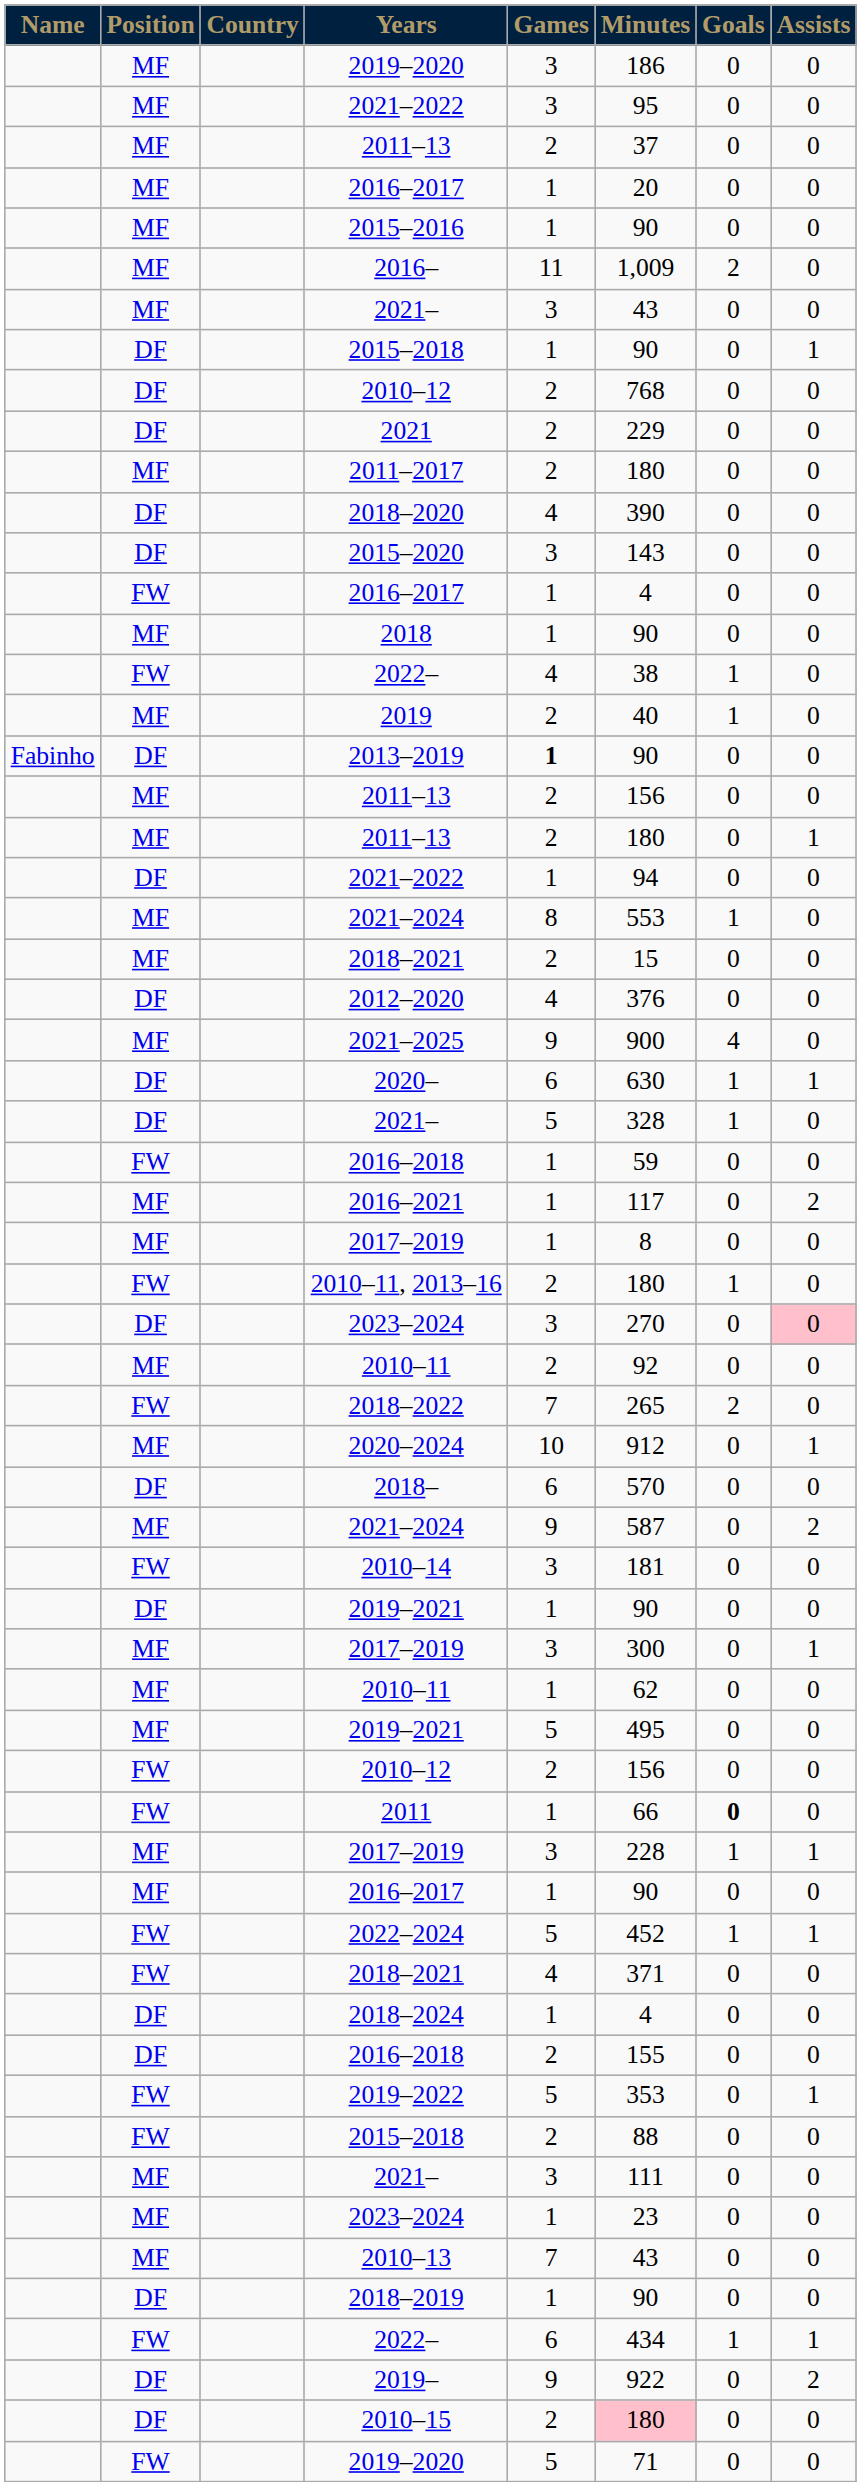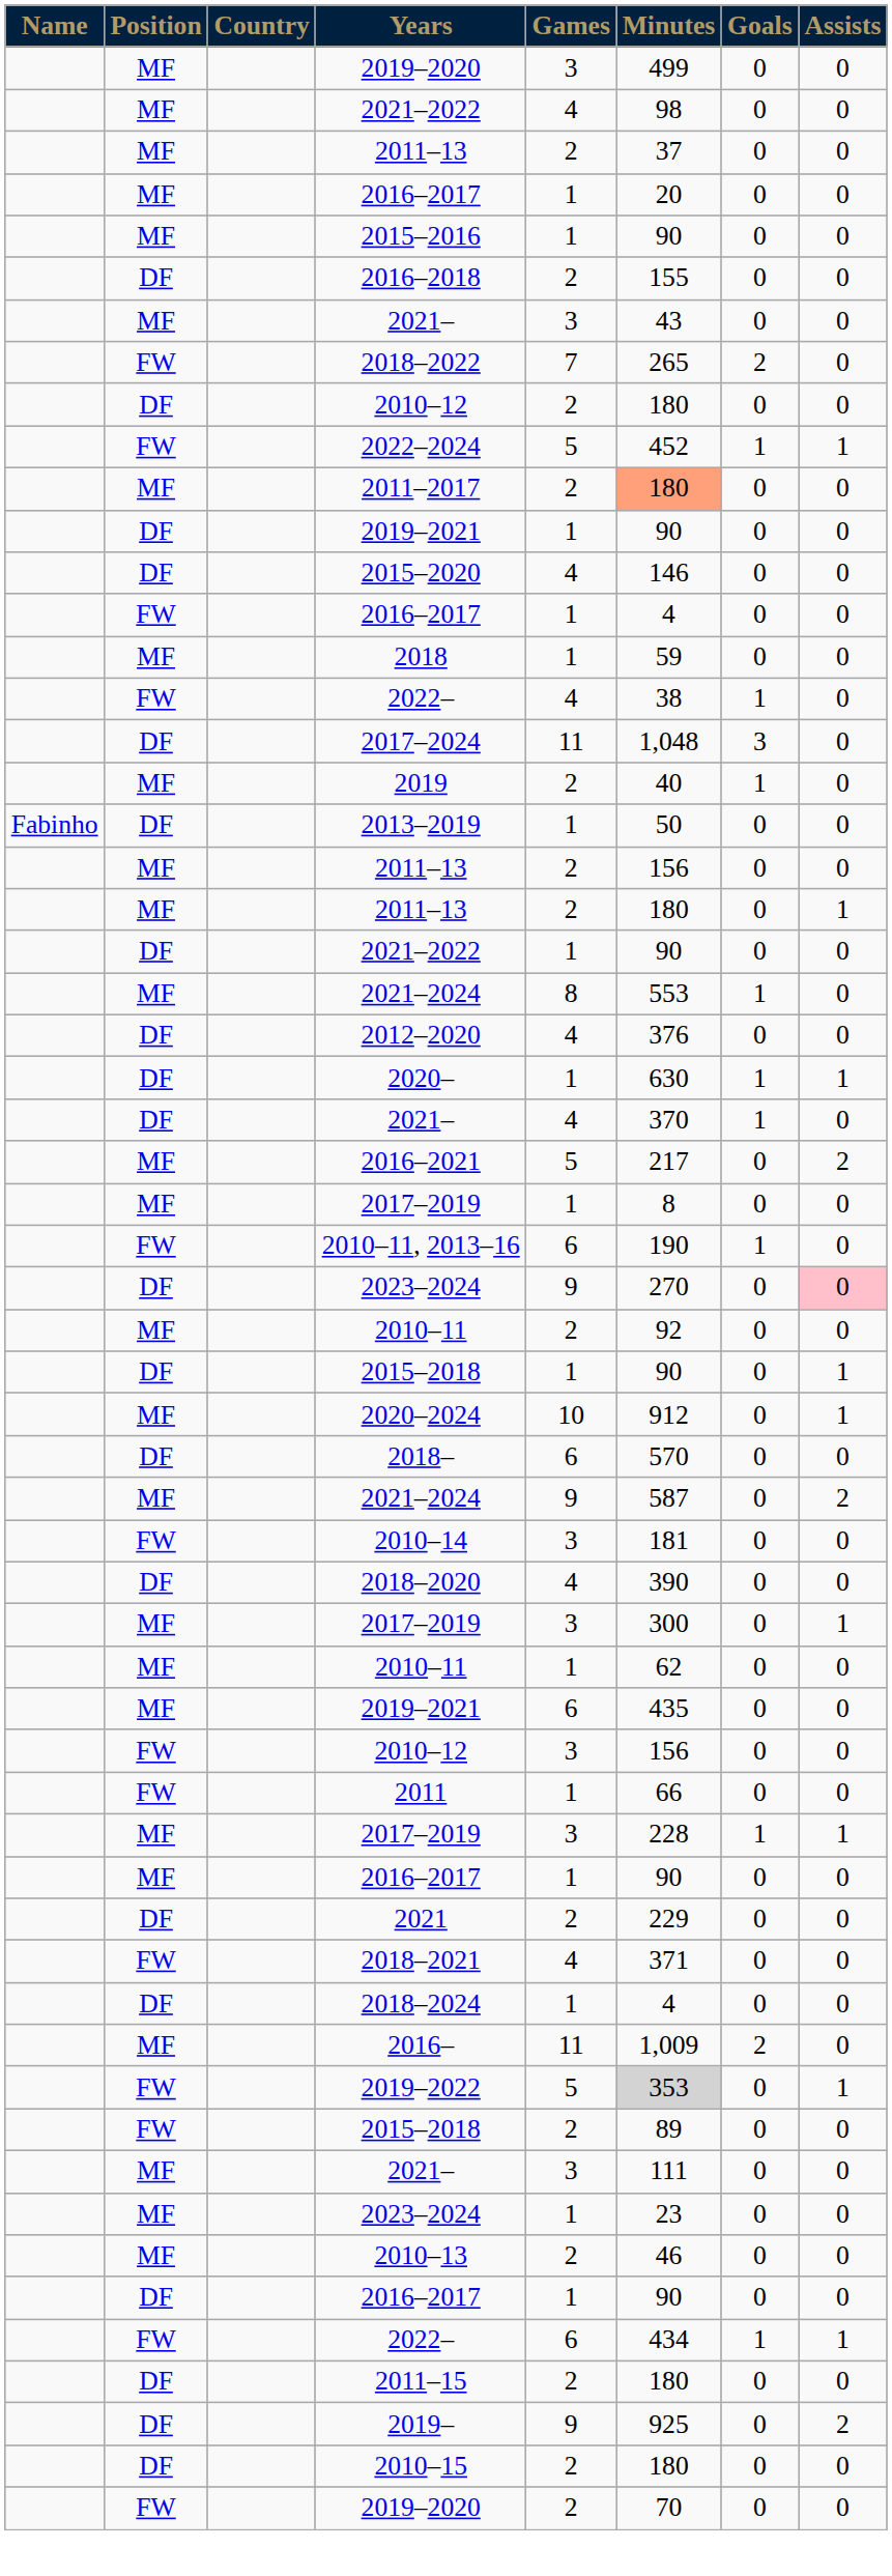 <table class="wikitable sortable" style="text-align:center;">
 <tr>
 <th style="background:#002040; color:#B19B69;" scope="col">Name</th>
 <th style="background:#002040; color:#B19B69;" scope="col">Position</th>
 <th style="background:#002040; color:#B19B69;" scope="col">Country</th>
 <th style="background:#002040; color:#B19B69;" scope="col">Years</th>
 <th style="background:#002040; color:#B19B69;" scope="col">Games</th>
 <th style="background:#002040; color:#B19B69;" scope="col">Minutes</th>
 <th style="background:#002040; color:#B19B69;" scope="col">Goals</th>
 <th style="background:#002040; color:#B19B69;" scope="col">Assists</th>
 </tr>
 <tr>
 <td align=left></td>
 <td><a href='#'>MF</a></td>
 <td align=left></td>
 <td><a href='#'>2019</a>–<a href='#'>2020</a></td>
 <td>3</td>
-<td>186</td>
+<td>499</td>
 <td>0</td>
 <td>0</td>
 </tr>
 <tr>
 <td align=left></td>
 <td><a href='#'>MF</a></td>
 <td align=left></td>
 <td><a href='#'>2021</a>–<a href='#'>2022</a></td>
-<td>3</td>
-<td>95</td>
+<td>4</td>
+<td>98</td>
 <td>0</td>
 <td>0</td>
 </tr>
 <tr>
 <td align=left></td>
 <td><a href='#'>MF</a></td>
 <td align=left></td>
 <td><a href='#'>2011</a>–<a href='#'>13</a></td>
 <td>2</td>
 <td>37</td>
 <td>0</td>
 <td>0</td>
 </tr>
 <tr>
 <td align=left></td>
 <td><a href='#'>MF</a></td>
 <td align=left></td>
 <td><a href='#'>2016</a>–<a href='#'>2017</a></td>
 <td>1</td>
 <td>20</td>
 <td>0</td>
 <td>0</td>
 </tr>
 <tr>
 <td align=left></td>
 <td><a href='#'>MF</a></td>
 <td align=left></td>
 <td><a href='#'>2015</a>–<a href='#'>2016</a></td>
 <td>1</td>
 <td>90</td>
 <td>0</td>
 <td>0</td>
 </tr>
 <tr>
 <td align=left></td>
-<td><a href='#'>MF</a></td>
+<td><a href='#'>DF</a></td>
 <td align=left></td>
-<td><a href='#'>2016</a>–</td>
-<td>11</td>
-<td>1,009</td>
+<td><a href='#'>2016</a>–<a href='#'>2018</a></td>
 <td>2</td>
+<td>155</td>
+<td>0</td>
 <td>0</td>
 </tr>
 <tr>
 <td align=left></td>
 <td><a href='#'>MF</a></td>
 <td align=left></td>
 <td><a href='#'>2021</a>–</td>
 <td>3</td>
 <td>43</td>
 <td>0</td>
 <td>0</td>
 </tr>
 <tr>
 <td align=left></td>
-<td><a href='#'>DF</a></td>
+<td><a href='#'>FW</a></td>
 <td align=left></td>
-<td><a href='#'>2015</a>–<a href='#'>2018</a></td>
-<td>1</td>
-<td>90</td>
+<td><a href='#'>2018</a>–<a href='#'>2022</a></td>
+<td>7</td>
+<td>265</td>
+<td>2</td>
 <td>0</td>
-<td>1</td>
 </tr>
 <tr>
 <td align=left></td>
 <td><a href='#'>DF</a></td>
 <td align=left></td>
 <td><a href='#'>2010</a>–<a href='#'>12</a></td>
 <td>2</td>
-<td>768</td>
+<td>180</td>
+<td>0</td>
+<td>0</td>
+</tr>
+<tr>
+<td align=left></td>
+<td><a href='#'>FW</a></td>
+<td align=left></td>
+<td><a href='#'>2022</a>–<a href='#'>2024</a></td>
+<td>5</td>
+<td>452</td>
+<td>1</td>
+<td>1</td>
+</tr>
+<tr>
+<td align=left></td>
+<td><a href='#'>MF</a></td>
+<td align=left></td>
+<td><a href='#'>2011</a>–<a href='#'>2017</a></td>
+<td>2</td>
+<td style="background: lightsalmon;">180</td>
 <td>0</td>
 <td>0</td>
 </tr>
 <tr>
 <td align=left></td>
 <td><a href='#'>DF</a></td>
 <td align=left></td>
-<td><a href='#'>2021</a></td>
-<td>2</td>
-<td>229</td>
-<td>0</td>
-<td>0</td>
-</tr>
-<tr>
-<td align=left></td>
-<td><a href='#'>MF</a></td>
-<td align=left></td>
-<td><a href='#'>2011</a>–<a href='#'>2017</a></td>
-<td>2</td>
-<td>180</td>
-<td>0</td>
-<td>0</td>
-</tr>
-<tr>
-<td align=left></td>
-<td><a href='#'>DF</a></td>
-<td align=left></td>
-<td><a href='#'>2018</a>–<a href='#'>2020</a></td>
-<td>4</td>
-<td>390</td>
+<td><a href='#'>2019</a>–<a href='#'>2021</a></td>
+<td>1</td>
+<td>90</td>
 <td>0</td>
 <td>0</td>
 </tr>
 <tr>
 <td align=left></td>
 <td><a href='#'>DF</a></td>
 <td align=left></td>
 <td><a href='#'>2015</a>–<a href='#'>2020</a></td>
-<td>3</td>
-<td>143</td>
+<td>4</td>
+<td>146</td>
 <td>0</td>
 <td>0</td>
 </tr>
 <tr>
 <td align=left></td>
 <td><a href='#'>FW</a></td>
 <td align=left></td>
 <td><a href='#'>2016</a>–<a href='#'>2017</a></td>
 <td>1</td>
 <td>4</td>
 <td>0</td>
 <td>0</td>
 </tr>
 <tr>
 <td align=left></td>
 <td><a href='#'>MF</a></td>
 <td align=left></td>
 <td><a href='#'>2018</a></td>
 <td>1</td>
-<td>90</td>
+<td>59</td>
 <td>0</td>
 <td>0</td>
 </tr>
 <tr>
 <td align=left></td>
 <td><a href='#'>FW</a></td>
 <td align=left></td>
 <td><a href='#'>2022</a>–</td>
 <td>4</td>
 <td>38</td>
 <td>1</td>
+<td>0</td>
+</tr>
+<tr>
+<td align=left></td>
+<td><a href='#'>DF</a></td>
+<td align=left></td>
+<td><a href='#'>2017</a>–<a href='#'>2024</a></td>
+<td>11</td>
+<td>1,048</td>
+<td>3</td>
 <td>0</td>
 </tr>
 <tr>
 <td align=left></td>
 <td><a href='#'>MF</a></td>
 <td align=left></td>
 <td><a href='#'>2019</a></td>
 <td>2</td>
 <td>40</td>
 <td>1</td>
 <td>0</td>
 </tr>
 <tr>
 <td align=left><a href='#'>Fabinho</a></td>
 <td><a href='#'>DF</a></td>
 <td align=left></td>
 <td><a href='#'>2013</a>–<a href='#'>2019</a></td>
-<td><strong>1</strong></td>
-<td>90</td>
+<td>1</td>
+<td>50</td>
 <td>0</td>
 <td>0</td>
 </tr>
 <tr>
 <td align=left></td>
 <td><a href='#'>MF</a></td>
 <td align=left></td>
 <td><a href='#'>2011</a>–<a href='#'>13</a></td>
 <td>2</td>
 <td>156</td>
 <td>0</td>
 <td>0</td>
 </tr>
 <tr>
 <td align=left></td>
 <td><a href='#'>MF</a></td>
 <td align=left></td>
 <td><a href='#'>2011</a>–<a href='#'>13</a></td>
 <td>2</td>
 <td>180</td>
 <td>0</td>
 <td>1</td>
 </tr>
 <tr>
 <td align=left></td>
 <td><a href='#'>DF</a></td>
 <td align=left></td>
 <td><a href='#'>2021</a>–<a href='#'>2022</a></td>
 <td>1</td>
-<td>94</td>
+<td>90</td>
 <td>0</td>
 <td>0</td>
 </tr>
 <tr>
 <td align=left></td>
 <td><a href='#'>MF</a></td>
 <td align=left></td>
 <td><a href='#'>2021</a>–<a href='#'>2024</a></td>
 <td>8</td>
 <td>553</td>
 <td>1</td>
 <td>0</td>
 </tr>
 <tr>
 <td align=left></td>
-<td><a href='#'>MF</a></td>
-<td align=left></td>
-<td><a href='#'>2018</a>–<a href='#'>2021</a></td>
-<td>2</td>
-<td>15</td>
-<td>0</td>
-<td>0</td>
-</tr>
-<tr>
-<td align=left></td>
 <td><a href='#'>DF</a></td>
 <td align=left></td>
 <td><a href='#'>2012</a>–<a href='#'>2020</a></td>
 <td>4</td>
 <td>376</td>
 <td>0</td>
 <td>0</td>
 </tr>
 <tr>
 <td align=left></td>
-<td><a href='#'>MF</a></td>
-<td align=left></td>
-<td><a href='#'>2021</a>–<a href='#'>2025</a></td>
-<td>9</td>
-<td>900</td>
-<td>4</td>
-<td>0</td>
-</tr>
-<tr>
-<td align=left></td>
 <td><a href='#'>DF</a></td>
 <td align=left></td>
 <td><a href='#'>2020</a>–</td>
-<td>6</td>
+<td>1</td>
 <td>630</td>
 <td>1</td>
 <td>1</td>
 </tr>
 <tr>
 <td align=left></td>
 <td><a href='#'>DF</a></td>
 <td align=left></td>
 <td><a href='#'>2021</a>–</td>
-<td>5</td>
-<td>328</td>
+<td>4</td>
+<td>370</td>
 <td>1</td>
-<td>0</td>
-</tr>
-<tr>
-<td align=left></td>
-<td><a href='#'>FW</a></td>
-<td align=left></td>
-<td><a href='#'>2016</a>–<a href='#'>2018</a></td>
-<td>1</td>
-<td>59</td>
-<td>0</td>
 <td>0</td>
 </tr>
 <tr>
 <td align=left></td>
 <td><a href='#'>MF</a></td>
 <td align=left></td>
 <td><a href='#'>2016</a>–<a href='#'>2021</a></td>
-<td>1</td>
-<td>117</td>
+<td>5</td>
+<td>217</td>
 <td>0</td>
 <td>2</td>
 </tr>
 <tr>
 <td align=left></td>
 <td><a href='#'>MF</a></td>
 <td align=left></td>
 <td><a href='#'>2017</a>–<a href='#'>2019</a></td>
 <td>1</td>
 <td>8</td>
 <td>0</td>
 <td>0</td>
 </tr>
 <tr>
 <td align=left></td>
 <td><a href='#'>FW</a></td>
 <td align=left></td>
 <td><a href='#'>2010</a>–<a href='#'>11</a>, <a href='#'>2013</a>–<a href='#'>16</a></td>
-<td>2</td>
-<td>180</td>
+<td>6</td>
+<td>190</td>
 <td>1</td>
 <td>0</td>
 </tr>
 <tr>
 <td align=left></td>
 <td><a href='#'>DF</a></td>
 <td align=left></td>
 <td><a href='#'>2023</a>–<a href='#'>2024</a></td>
-<td>3</td>
+<td>9</td>
 <td>270</td>
 <td>0</td>
 <td style="background: pink;">0</td>
 </tr>
 <tr>
 <td align=left></td>
 <td><a href='#'>MF</a></td>
 <td align=left></td>
 <td><a href='#'>2010</a>–<a href='#'>11</a></td>
 <td>2</td>
 <td>92</td>
 <td>0</td>
 <td>0</td>
 </tr>
 <tr>
 <td align=left></td>
-<td><a href='#'>FW</a></td>
+<td><a href='#'>DF</a></td>
 <td align=left></td>
-<td><a href='#'>2018</a>–<a href='#'>2022</a></td>
-<td>7</td>
-<td>265</td>
-<td>2</td>
+<td><a href='#'>2015</a>–<a href='#'>2018</a></td>
+<td>1</td>
+<td>90</td>
 <td>0</td>
+<td>1</td>
 </tr>
 <tr>
 <td align=left></td>
 <td><a href='#'>MF</a></td>
 <td align=left></td>
 <td><a href='#'>2020</a>–<a href='#'>2024</a></td>
 <td>10</td>
 <td>912</td>
 <td>0</td>
 <td>1</td>
 </tr>
 <tr>
 <td align=left></td>
 <td><a href='#'>DF</a></td>
 <td align=left></td>
 <td><a href='#'>2018</a>–</td>
 <td>6</td>
 <td>570</td>
 <td>0</td>
 <td>0</td>
 </tr>
 <tr>
 <td align=left></td>
 <td><a href='#'>MF</a></td>
 <td align=left></td>
 <td><a href='#'>2021</a>–<a href='#'>2024</a></td>
 <td>9</td>
 <td>587</td>
 <td>0</td>
 <td>2</td>
 </tr>
 <tr>
 <td align=left></td>
 <td><a href='#'>FW</a></td>
 <td align=left></td>
 <td><a href='#'>2010</a>–<a href='#'>14</a></td>
 <td>3</td>
 <td>181</td>
 <td>0</td>
 <td>0</td>
 </tr>
 <tr>
 <td align=left></td>
 <td><a href='#'>DF</a></td>
 <td align=left></td>
-<td><a href='#'>2019</a>–<a href='#'>2021</a></td>
-<td>1</td>
-<td>90</td>
+<td><a href='#'>2018</a>–<a href='#'>2020</a></td>
+<td>4</td>
+<td>390</td>
 <td>0</td>
 <td>0</td>
 </tr>
 <tr>
 <td align=left></td>
 <td><a href='#'>MF</a></td>
 <td align=left></td>
 <td><a href='#'>2017</a>–<a href='#'>2019</a></td>
 <td>3</td>
 <td>300</td>
 <td>0</td>
 <td>1</td>
 </tr>
 <tr>
 <td align=left></td>
 <td><a href='#'>MF</a></td>
 <td align=left></td>
 <td><a href='#'>2010</a>–<a href='#'>11</a></td>
 <td>1</td>
 <td>62</td>
 <td>0</td>
 <td>0</td>
 </tr>
 <tr>
 <td align=left></td>
 <td><a href='#'>MF</a></td>
 <td align=left></td>
 <td><a href='#'>2019</a>–<a href='#'>2021</a></td>
-<td>5</td>
-<td>495</td>
+<td>6</td>
+<td>435</td>
 <td>0</td>
 <td>0</td>
 </tr>
 <tr>
 <td align=left></td>
 <td><a href='#'>FW</a></td>
 <td align=left></td>
 <td><a href='#'>2010</a>–<a href='#'>12</a></td>
-<td>2</td>
+<td>3</td>
 <td>156</td>
 <td>0</td>
 <td>0</td>
 </tr>
 <tr>
 <td align=left></td>
 <td><a href='#'>FW</a></td>
 <td align=left></td>
 <td><a href='#'>2011</a></td>
 <td>1</td>
 <td>66</td>
-<td><strong>0</strong></td>
+<td>0</td>
 <td>0</td>
 </tr>
 <tr>
 <td align=left></td>
 <td><a href='#'>MF</a></td>
 <td align=left></td>
 <td><a href='#'>2017</a>–<a href='#'>2019</a></td>
 <td>3</td>
 <td>228</td>
 <td>1</td>
 <td>1</td>
 </tr>
 <tr>
 <td align=left></td>
 <td><a href='#'>MF</a></td>
 <td align=left></td>
 <td><a href='#'>2016</a>–<a href='#'>2017</a></td>
 <td>1</td>
 <td>90</td>
 <td>0</td>
 <td>0</td>
 </tr>
 <tr>
 <td align=left></td>
-<td><a href='#'>FW</a></td>
+<td><a href='#'>DF</a></td>
 <td align=left></td>
-<td><a href='#'>2022</a>–<a href='#'>2024</a></td>
-<td>5</td>
-<td>452</td>
-<td>1</td>
-<td>1</td>
+<td><a href='#'>2021</a></td>
+<td>2</td>
+<td>229</td>
+<td>0</td>
+<td>0</td>
 </tr>
 <tr>
 <td align=left></td>
 <td><a href='#'>FW</a></td>
 <td align=left></td>
 <td><a href='#'>2018</a>–<a href='#'>2021</a></td>
 <td>4</td>
 <td>371</td>
 <td>0</td>
 <td>0</td>
 </tr>
 <tr>
 <td align=left></td>
 <td><a href='#'>DF</a></td>
 <td align=left></td>
 <td><a href='#'>2018</a>–<a href='#'>2024</a></td>
 <td>1</td>
 <td>4</td>
 <td>0</td>
 <td>0</td>
 </tr>
 <tr>
 <td align=left></td>
-<td><a href='#'>DF</a></td>
+<td><a href='#'>MF</a></td>
 <td align=left></td>
-<td><a href='#'>2016</a>–<a href='#'>2018</a></td>
+<td><a href='#'>2016</a>–</td>
+<td>11</td>
+<td>1,009</td>
 <td>2</td>
-<td>155</td>
-<td>0</td>
 <td>0</td>
 </tr>
 <tr>
 <td align=left></td>
 <td><a href='#'>FW</a></td>
 <td align=left></td>
 <td><a href='#'>2019</a>–<a href='#'>2022</a></td>
 <td>5</td>
-<td>353</td>
+<td style="background: lightgrey;">353</td>
 <td>0</td>
 <td>1</td>
 </tr>
 <tr>
 <td align=left></td>
 <td><a href='#'>FW</a></td>
 <td align=left></td>
 <td><a href='#'>2015</a>–<a href='#'>2018</a></td>
 <td>2</td>
-<td>88</td>
+<td>89</td>
 <td>0</td>
 <td>0</td>
 </tr>
 <tr>
 <td align=left></td>
 <td><a href='#'>MF</a></td>
 <td align=left></td>
 <td><a href='#'>2021</a>–</td>
 <td>3</td>
 <td>111</td>
 <td>0</td>
 <td>0</td>
 </tr>
 <tr>
 <td align=left></td>
 <td><a href='#'>MF</a></td>
 <td align=left></td>
 <td><a href='#'>2023</a>–<a href='#'>2024</a></td>
 <td>1</td>
 <td>23</td>
 <td>0</td>
 <td>0</td>
 </tr>
 <tr>
 <td align=left></td>
 <td><a href='#'>MF</a></td>
 <td align=left></td>
 <td><a href='#'>2010</a>–<a href='#'>13</a></td>
-<td>7</td>
-<td>43</td>
+<td>2</td>
+<td>46</td>
 <td>0</td>
 <td>0</td>
 </tr>
 <tr>
 <td align=left></td>
 <td><a href='#'>DF</a></td>
 <td align=left></td>
-<td><a href='#'>2018</a>–<a href='#'>2019</a></td>
+<td><a href='#'>2016</a>–<a href='#'>2017</a></td>
 <td>1</td>
 <td>90</td>
 <td>0</td>
 <td>0</td>
 </tr>
 <tr>
 <td align=left></td>
 <td><a href='#'>FW</a></td>
 <td align=left></td>
 <td><a href='#'>2022</a>–</td>
 <td>6</td>
 <td>434</td>
 <td>1</td>
 <td>1</td>
 </tr>
 <tr>
 <td align=left></td>
 <td><a href='#'>DF</a></td>
 <td align=left></td>
+<td><a href='#'>2011</a>–<a href='#'>15</a></td>
+<td>2</td>
+<td>180</td>
+<td>0</td>
+<td>0</td>
+</tr>
+<tr>
+<td align=left></td>
+<td><a href='#'>DF</a></td>
+<td align=left></td>
 <td><a href='#'>2019</a>–</td>
 <td>9</td>
-<td>922</td>
+<td>925</td>
 <td>0</td>
 <td>2</td>
 </tr>
 <tr>
 <td align=left></td>
 <td><a href='#'>DF</a></td>
 <td align=left></td>
 <td><a href='#'>2010</a>–<a href='#'>15</a></td>
 <td>2</td>
-<td style="background: pink;">180</td>
+<td>180</td>
 <td>0</td>
 <td>0</td>
 </tr>
 <tr>
 <td align=left></td>
 <td><a href='#'>FW</a></td>
 <td align=left></td>
 <td><a href='#'>2019</a>–<a href='#'>2020</a></td>
-<td>5</td>
-<td>71</td>
+<td>2</td>
+<td>70</td>
 <td>0</td>
 <td>0</td>
 </tr>
 </table>
